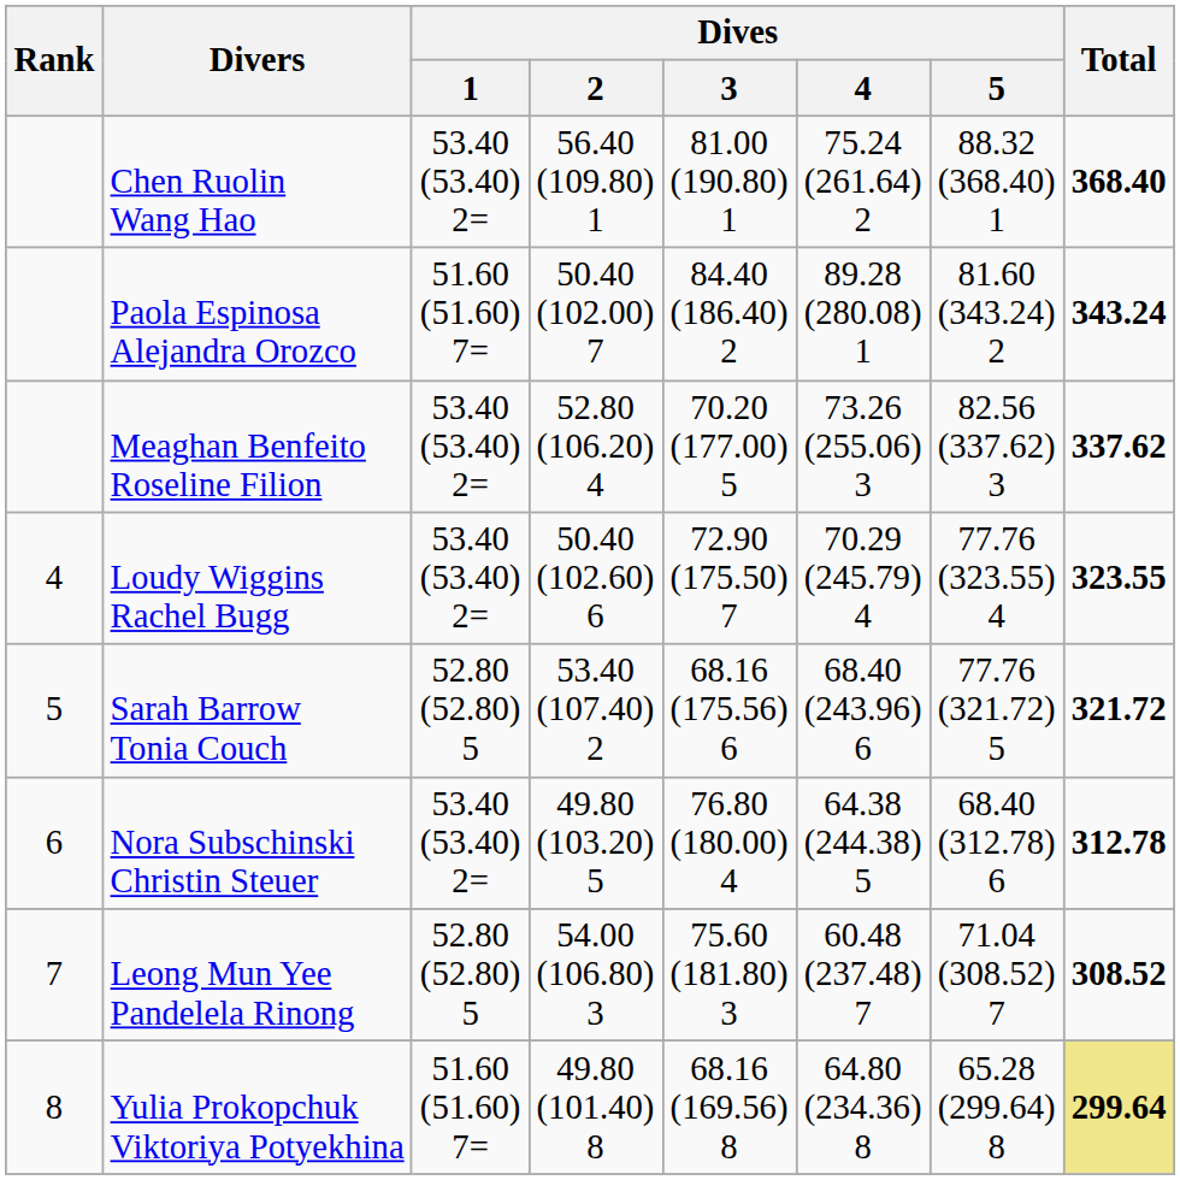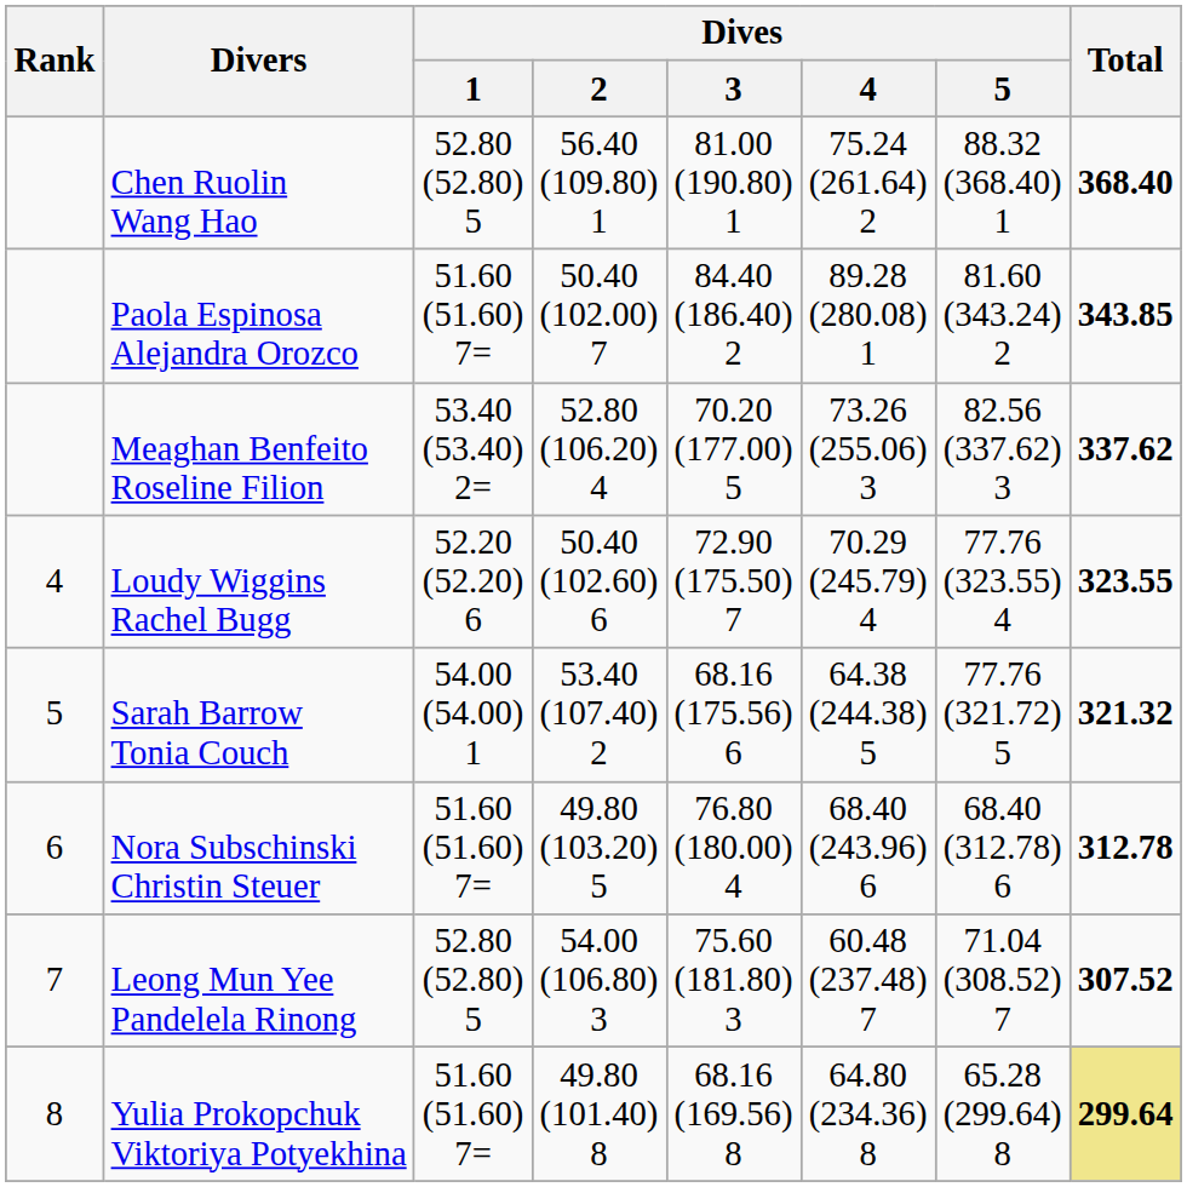 <table class="wikitable sortable">
 <tr>
 <th rowspan="2">Rank</th>
 <th rowspan="2">Divers</th>
 <th colspan="5">Dives</th>
 <th rowspan="2">Total</th>
 </tr>
 <tr>
 <th>1</th>
 <th>2</th>
 <th>3</th>
 <th>4</th>
 <th>5</th>
 </tr>
 <tr>
 <td align="center"></td>
 <td><br><a href='#'>Chen Ruolin</a><br><a href='#'>Wang Hao</a></td>
-<td align="center">53.40<br>(53.40)<br>2=</td>
+<td align="center">52.80<br>(52.80)<br>5</td>
 <td align="center">56.40<br>(109.80)<br>1</td>
 <td align="center">81.00<br>(190.80)<br>1</td>
 <td align="center">75.24<br>(261.64)<br>2</td>
 <td align="center">88.32<br>(368.40)<br>1</td>
 <td align="center"><strong>368.40</strong></td>
 </tr>
 <tr>
 <td align="center"></td>
 <td><br><a href='#'>Paola Espinosa</a><br><a href='#'>Alejandra Orozco</a></td>
 <td align="center">51.60<br>(51.60)<br>7=</td>
 <td align="center">50.40<br>(102.00)<br>7</td>
 <td align="center">84.40<br>(186.40)<br>2</td>
 <td align="center">89.28<br>(280.08)<br>1</td>
 <td align="center">81.60<br>(343.24)<br>2</td>
-<td align="center"><strong>343.24</strong></td>
+<td align="center"><strong>343.85</strong></td>
 </tr>
 <tr>
 <td align="center"></td>
 <td><br><a href='#'>Meaghan Benfeito</a><br><a href='#'>Roseline Filion</a></td>
 <td align="center">53.40<br>(53.40)<br>2=</td>
 <td align="center">52.80<br>(106.20)<br>4</td>
 <td align="center">70.20<br>(177.00)<br>5</td>
 <td align="center">73.26<br>(255.06)<br>3</td>
 <td align="center">82.56<br>(337.62)<br>3</td>
 <td align="center"><strong>337.62</strong></td>
 </tr>
 <tr>
 <td align="center">4</td>
 <td><br><a href='#'>Loudy Wiggins</a><br><a href='#'>Rachel Bugg</a></td>
-<td align="center">53.40<br>(53.40)<br>2=</td>
+<td align="center">52.20<br>(52.20)<br>6</td>
 <td align="center">50.40<br>(102.60)<br>6</td>
 <td align="center">72.90<br>(175.50)<br>7</td>
 <td align="center">70.29<br>(245.79)<br>4</td>
 <td align="center">77.76<br>(323.55)<br>4</td>
 <td align="center"><strong>323.55</strong></td>
 </tr>
 <tr>
 <td align="center">5</td>
 <td><br><a href='#'>Sarah Barrow</a><br><a href='#'>Tonia Couch</a></td>
-<td align="center">52.80<br>(52.80)<br>5</td>
+<td align="center">54.00<br>(54.00)<br>1</td>
 <td align="center">53.40<br>(107.40)<br>2</td>
 <td align="center">68.16<br>(175.56)<br>6</td>
-<td align="center">68.40<br>(243.96)<br>6</td>
+<td align="center">64.38<br>(244.38)<br>5</td>
 <td align="center">77.76<br>(321.72)<br>5</td>
-<td align="center"><strong>321.72</strong></td>
+<td align="center"><strong>321.32</strong></td>
 </tr>
 <tr>
 <td align="center">6</td>
 <td><br><a href='#'>Nora Subschinski</a><br><a href='#'>Christin Steuer</a></td>
-<td align="center">53.40<br>(53.40)<br>2=</td>
+<td align="center">51.60<br>(51.60)<br>7=</td>
 <td align="center">49.80<br>(103.20)<br>5</td>
 <td align="center">76.80<br>(180.00)<br>4</td>
-<td align="center">64.38<br>(244.38)<br>5</td>
+<td align="center">68.40<br>(243.96)<br>6</td>
 <td align="center">68.40<br>(312.78)<br>6</td>
 <td align="center"><strong>312.78</strong></td>
 </tr>
 <tr>
 <td align="center">7</td>
 <td><br><a href='#'>Leong Mun Yee</a><br><a href='#'>Pandelela Rinong</a></td>
 <td align="center">52.80<br>(52.80)<br>5</td>
 <td align="center">54.00<br>(106.80)<br>3</td>
 <td align="center">75.60<br>(181.80)<br>3</td>
 <td align="center">60.48<br>(237.48)<br>7</td>
 <td align="center">71.04<br>(308.52)<br>7</td>
-<td align="center"><strong>308.52</strong></td>
+<td align="center"><strong>307.52</strong></td>
 </tr>
 <tr>
 <td align="center">8</td>
 <td><br><a href='#'>Yulia Prokopchuk</a><br><a href='#'>Viktoriya Potyekhina</a></td>
 <td align="center">51.60<br>(51.60)<br>7=</td>
 <td align="center">49.80<br>(101.40)<br>8</td>
 <td align="center">68.16<br>(169.56)<br>8</td>
 <td align="center">64.80<br>(234.36)<br>8</td>
 <td align="center">65.28<br>(299.64)<br>8</td>
 <td align="center" style="background: khaki;"><strong>299.64</strong></td>
 </tr>
 </table>
